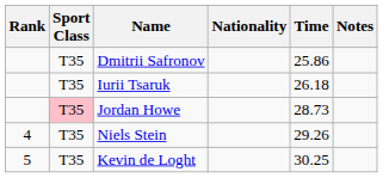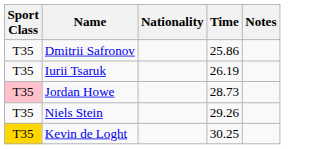 <table class="wikitable sortable" style="text-align:center">
 <tr>
-<th>Rank</th>
 <th>Sport<br>Class</th>
 <th>Name</th>
 <th>Nationality</th>
 <th>Time</th>
 <th>Notes</th>
 </tr>
 <tr>
-<td></td>
 <td>T35</td>
 <td align=left><a href='#'>Dmitrii Safronov</a></td>
 <td align=left></td>
 <td>25.86</td>
 <td></td>
 </tr>
 <tr>
-<td></td>
 <td>T35</td>
 <td align=left><a href='#'>Iurii Tsaruk</a></td>
 <td align=left></td>
-<td>26.18</td>
+<td>26.19</td>
 <td></td>
 </tr>
 <tr>
-<td></td>
 <td style="background: pink;">T35</td>
 <td align=left><a href='#'>Jordan Howe</a></td>
 <td align=left></td>
 <td>28.73</td>
 <td></td>
 </tr>
 <tr>
-<td>4</td>
 <td>T35</td>
 <td align=left><a href='#'>Niels Stein</a></td>
 <td align=left></td>
 <td>29.26</td>
 <td></td>
 </tr>
 <tr>
-<td>5</td>
-<td>T35</td>
+<td style="background: gold;">T35</td>
 <td align=left><a href='#'>Kevin de Loght</a></td>
 <td align=left></td>
 <td>30.25</td>
 <td></td>
 </tr>
 </table>
